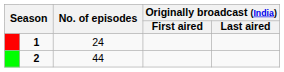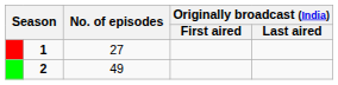 <table class="wikitable" style="text-align:center">
 <tr>
 <th style="padding: 0 8px" colspan="2" rowspan="2">Season</th>
 <th style="padding: 0 8px" rowspan="2">No. of episodes</th>
 <th colspan="2">Originally broadcast <small>(<a href='#'>India</a>)</small></th>
 </tr>
 <tr>
 <th style="padding: 0 8px">First aired</th>
 <th style="padding: 0 8px">Last aired</th>
 </tr>
 <tr>
 <td style="background:#FF0000"></td>
 <td align="center"><strong>1</strong></td>
-<td align="center">24</td>
+<td align="center">27</td>
 <td align="center"></td>
 <td align="center"></td>
 </tr>
 <tr>
 <td style="background:#00FF00"></td>
 <td align="center"><strong>2</strong></td>
-<td align="center">44</td>
+<td align="center">49</td>
 <td align="center"></td>
 <td align="center"></td>
 </tr>
 </table>
